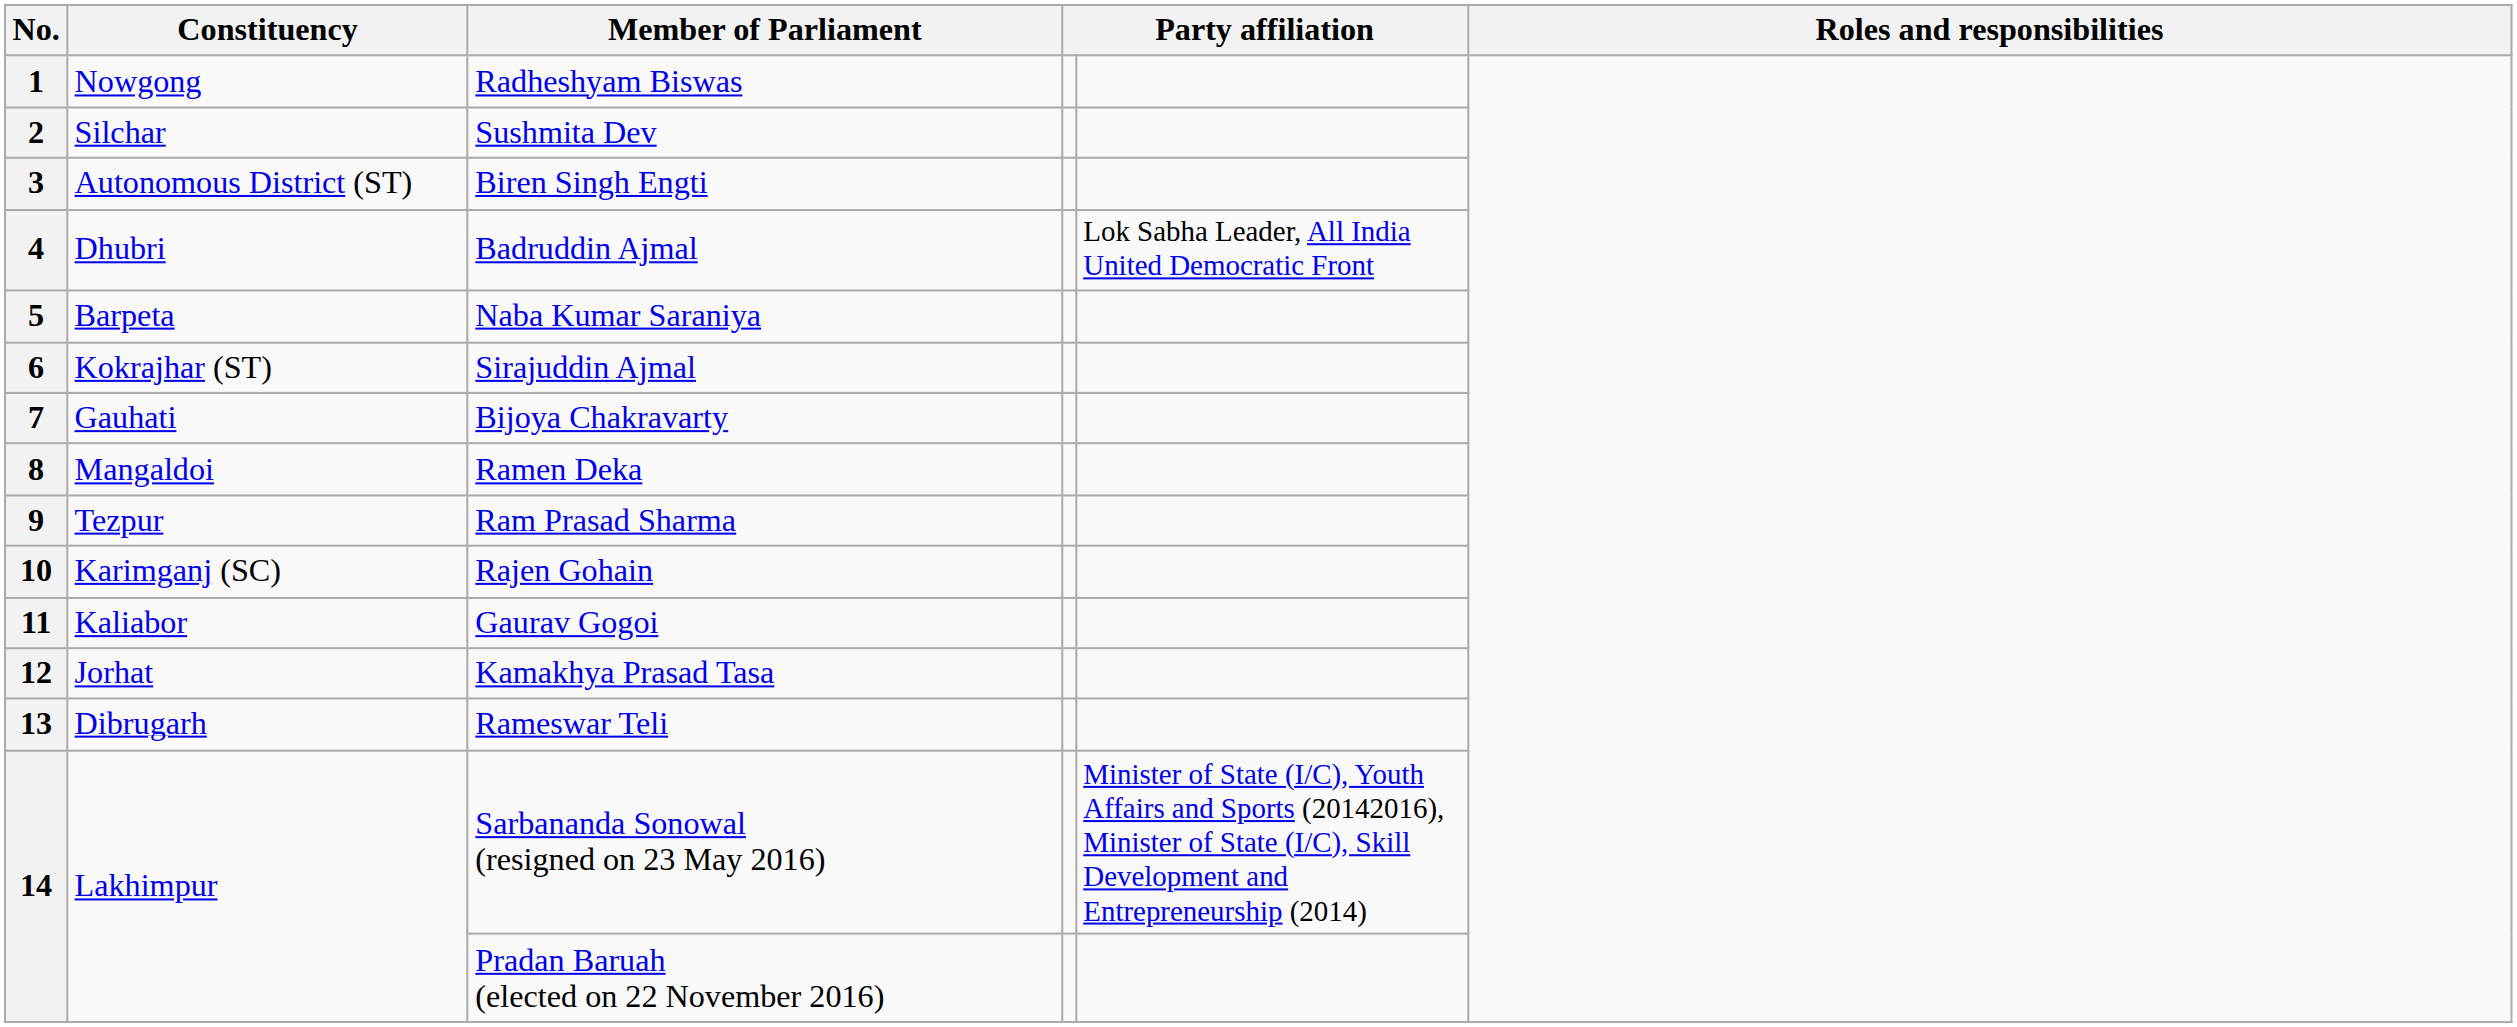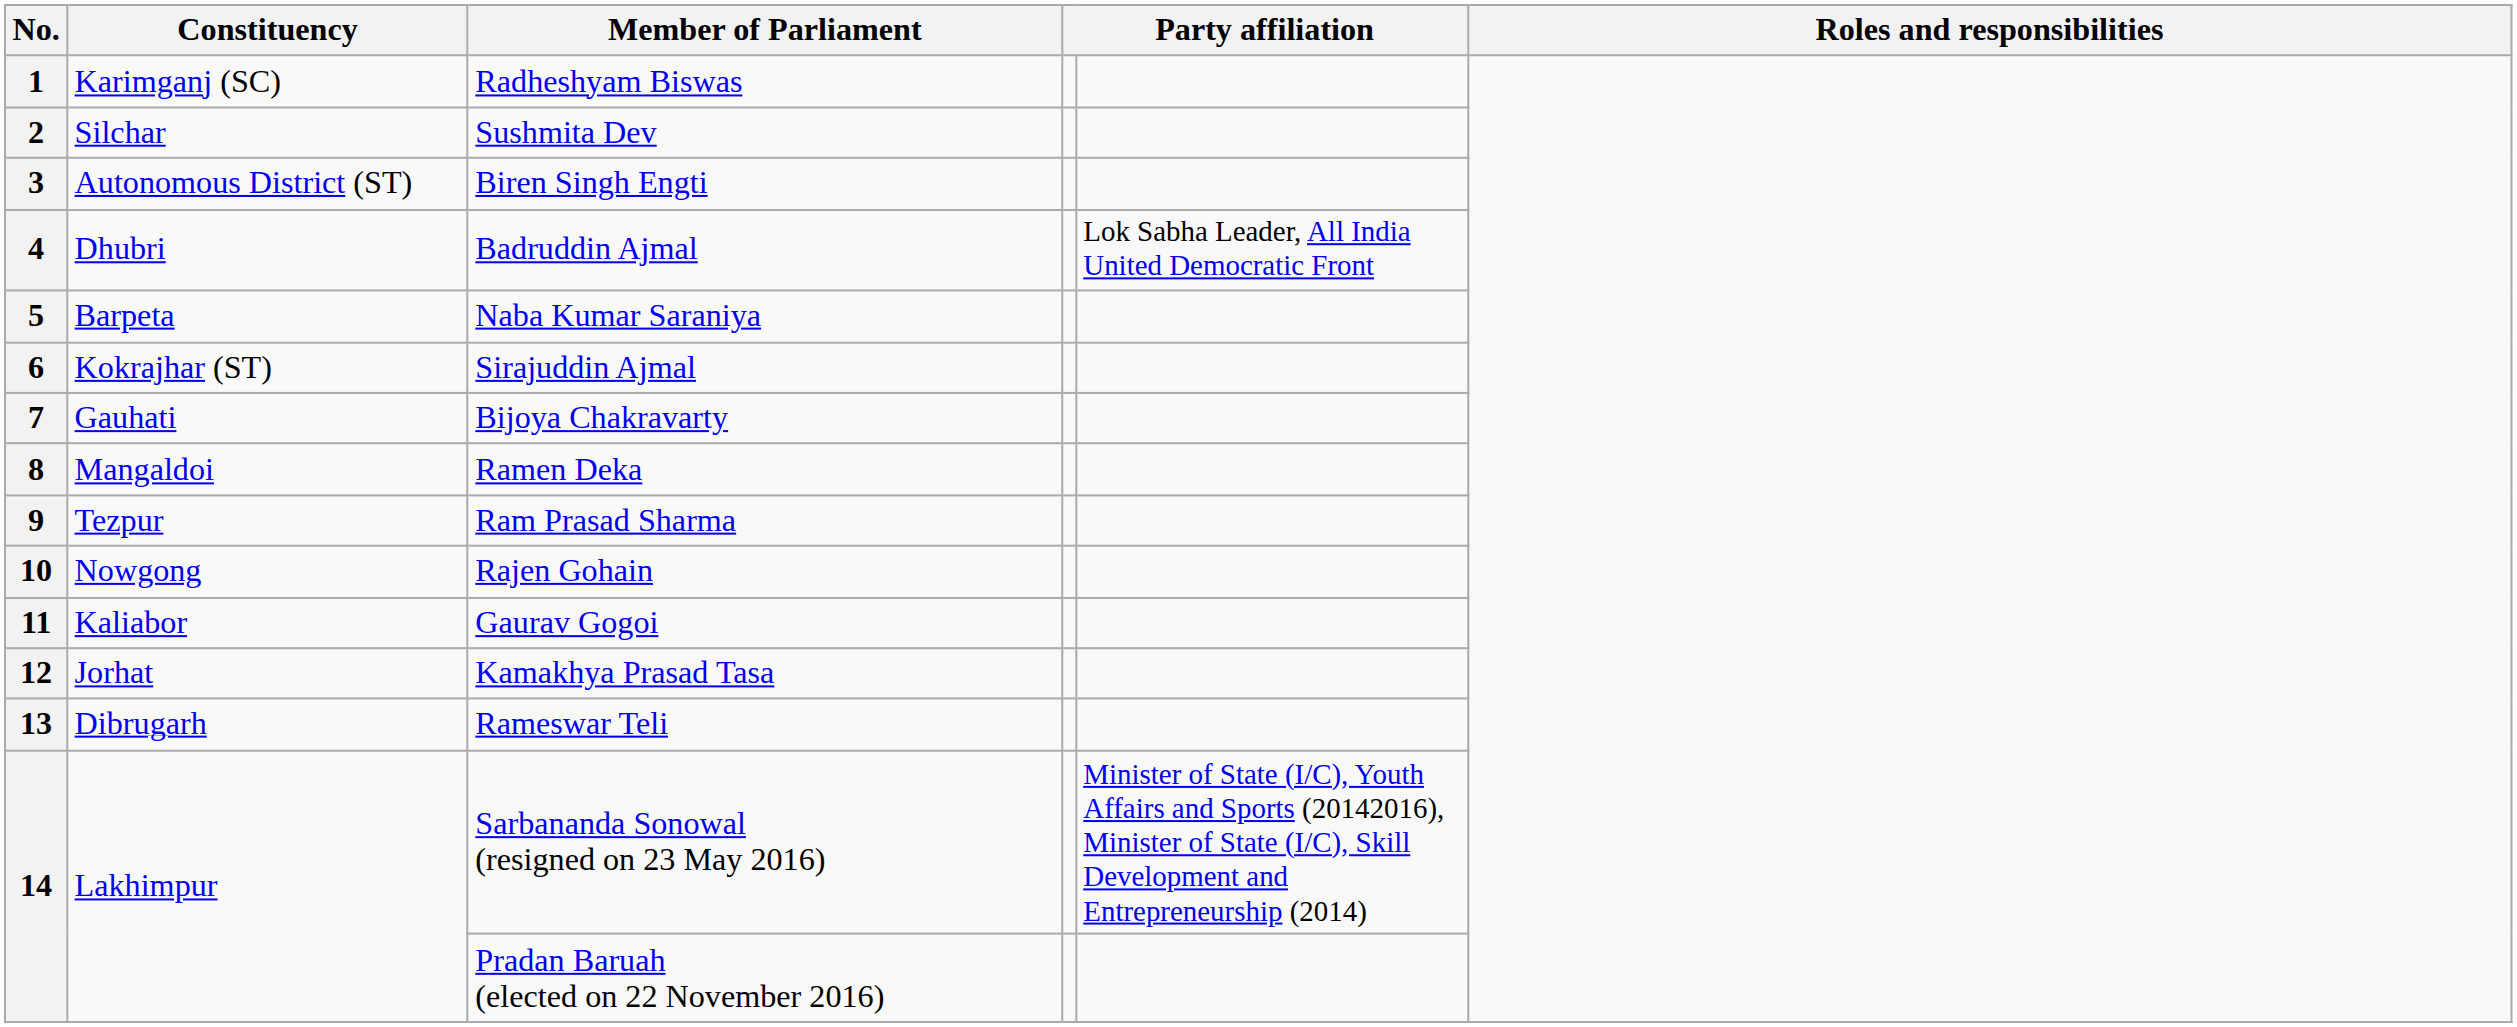 <table class="wikitable">
 <tr style="text-align:center;">
 <th>No.</th>
 <th style="width:12em">Constituency</th>
 <th style="width:18em">Member of Parliament</th>
 <th colspan="2" style="width:18em">Party affiliation</th>
 <th style="width:32em">Roles and responsibilities</th>
 </tr>
 <tr>
 <th>1</th>
-<td><a href='#'>Nowgong</a></td>
+<td><a href='#'>Karimganj</a> (SC)</td>
 <td><a href='#'>Radheshyam Biswas</a></td>
 <td></td>
 <td></td>
 </tr>
 <tr>
 <th>2</th>
 <td><a href='#'>Silchar</a></td>
 <td><a href='#'>Sushmita Dev</a></td>
 <td></td>
 <td></td>
 </tr>
 <tr>
 <th>3</th>
 <td><a href='#'>Autonomous District</a> (ST)</td>
 <td><a href='#'>Biren Singh Engti</a></td>
 <td></td>
 <td></td>
 </tr>
 <tr>
 <th>4</th>
 <td><a href='#'>Dhubri</a></td>
 <td><a href='#'>Badruddin Ajmal</a></td>
 <td></td>
 <td style="font-size:90%">Lok Sabha Leader, <a href='#'>All India United Democratic Front</a></td>
 </tr>
 <tr>
 <th>5</th>
 <td><a href='#'>Barpeta</a></td>
 <td><a href='#'>Naba Kumar Saraniya</a></td>
 <td></td>
 <td></td>
 </tr>
 <tr>
 <th>6</th>
 <td><a href='#'>Kokrajhar</a> (ST)</td>
 <td><a href='#'>Sirajuddin Ajmal</a></td>
 <td></td>
 <td></td>
 </tr>
 <tr>
 <th>7</th>
 <td><a href='#'>Gauhati</a></td>
 <td><a href='#'>Bijoya Chakravarty</a></td>
 <td></td>
 <td></td>
 </tr>
 <tr>
 <th>8</th>
 <td><a href='#'>Mangaldoi</a></td>
 <td><a href='#'>Ramen Deka</a></td>
 <td></td>
 <td></td>
 </tr>
 <tr>
 <th>9</th>
 <td><a href='#'>Tezpur</a></td>
 <td><a href='#'>Ram Prasad Sharma</a></td>
 <td></td>
 <td></td>
 </tr>
 <tr>
 <th>10</th>
-<td><a href='#'>Karimganj</a> (SC)</td>
+<td><a href='#'>Nowgong</a></td>
 <td><a href='#'>Rajen Gohain</a></td>
 <td></td>
 <td></td>
 </tr>
 <tr>
 <th>11</th>
 <td><a href='#'>Kaliabor</a></td>
 <td><a href='#'>Gaurav Gogoi</a></td>
 <td></td>
 <td></td>
 </tr>
 <tr>
 <th>12</th>
 <td><a href='#'>Jorhat</a></td>
 <td><a href='#'>Kamakhya Prasad Tasa</a></td>
 <td></td>
 <td></td>
 </tr>
 <tr>
 <th>13</th>
 <td><a href='#'>Dibrugarh</a></td>
 <td><a href='#'>Rameswar Teli</a></td>
 <td></td>
 <td></td>
 </tr>
 <tr>
 <th rowspan="2">14</th>
 <td rowspan="2"><a href='#'>Lakhimpur</a></td>
 <td><a href='#'>Sarbananda Sonowal</a><br>(resigned on 23 May 2016)</td>
 <td></td>
 <td style="font-size:90%"><a href='#'>Minister of State (I/C), Youth Affairs and Sports</a> (20142016),<br><a href='#'>Minister of State (I/C), Skill Development and Entrepreneurship</a> (2014)</td>
 </tr>
 <tr>
 <td><a href='#'>Pradan Baruah</a><br>(elected on 22 November 2016)</td>
 <td></td>
 <td></td>
 </tr>
 <tr>
 </tr>
 </table>
